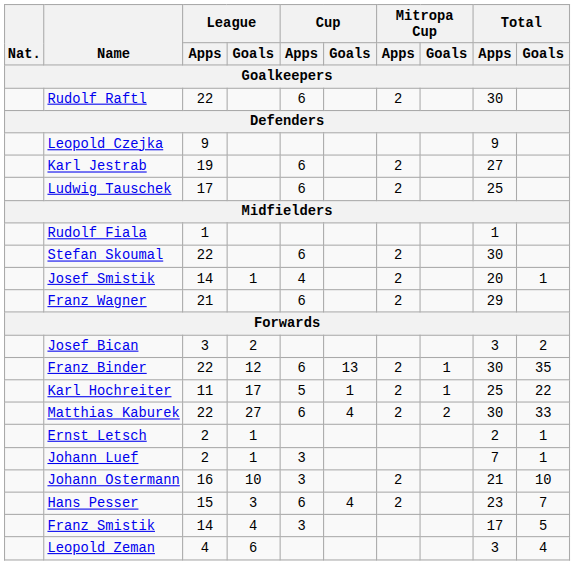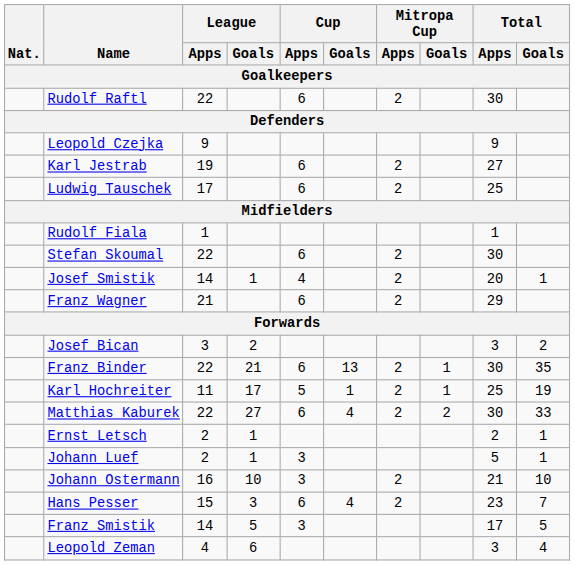 <table class="wikitable" style="text-align:center">
 <tr>
 <th rowspan="2" valign="bottom">Nat.</th>
 <th rowspan="2" valign="bottom">Name</th>
 <th colspan="2" width="85">League</th>
 <th colspan="2" width="85">Cup</th>
 <th colspan="2" width="85">Mitropa Cup</th>
 <th colspan="2" width="85">Total</th>
 </tr>
 <tr>
 <th>Apps</th>
 <th>Goals</th>
 <th>Apps</th>
 <th>Goals</th>
 <th>Apps</th>
 <th>Goals</th>
 <th>Apps</th>
 <th>Goals</th>
 </tr>
 <tr>
 <th colspan=20>Goalkeepers</th>
 </tr>
 <tr>
 <td></td>
 <td align="left"><a href='#'>Rudolf Raftl</a></td>
 <td>22</td>
 <td></td>
 <td>6</td>
 <td></td>
 <td>2</td>
 <td></td>
 <td>30</td>
 <td></td>
 </tr>
 <tr>
 <th colspan=20>Defenders</th>
 </tr>
 <tr>
 <td></td>
 <td align="left"><a href='#'>Leopold Czejka</a></td>
 <td>9</td>
 <td></td>
 <td></td>
 <td></td>
 <td></td>
 <td></td>
 <td>9</td>
 <td></td>
 </tr>
 <tr>
 <td></td>
 <td align="left"><a href='#'>Karl Jestrab</a></td>
 <td>19</td>
 <td></td>
 <td>6</td>
 <td></td>
 <td>2</td>
 <td></td>
 <td>27</td>
 <td></td>
 </tr>
 <tr>
 <td></td>
 <td align="left"><a href='#'>Ludwig Tauschek</a></td>
 <td>17</td>
 <td></td>
 <td>6</td>
 <td></td>
 <td>2</td>
 <td></td>
 <td>25</td>
 <td></td>
 </tr>
 <tr>
 <th colspan=20>Midfielders</th>
 </tr>
 <tr>
 <td></td>
 <td align="left"><a href='#'>Rudolf Fiala</a></td>
 <td>1</td>
 <td></td>
 <td></td>
 <td></td>
 <td></td>
 <td></td>
 <td>1</td>
 <td></td>
 </tr>
 <tr>
 <td></td>
 <td align="left"><a href='#'>Stefan Skoumal</a></td>
 <td>22</td>
 <td></td>
 <td>6</td>
 <td></td>
 <td>2</td>
 <td></td>
 <td>30</td>
 <td></td>
 </tr>
 <tr>
 <td></td>
 <td align="left"><a href='#'>Josef Smistik</a></td>
 <td>14</td>
 <td>1</td>
 <td>4</td>
 <td></td>
 <td>2</td>
 <td></td>
 <td>20</td>
 <td>1</td>
 </tr>
 <tr>
 <td></td>
 <td align="left"><a href='#'>Franz Wagner</a></td>
 <td>21</td>
 <td></td>
 <td>6</td>
 <td></td>
 <td>2</td>
 <td></td>
 <td>29</td>
 <td></td>
 </tr>
 <tr>
 <th colspan=20>Forwards</th>
 </tr>
 <tr>
 <td></td>
 <td align="left"><a href='#'>Josef Bican</a></td>
 <td>3</td>
 <td>2</td>
 <td></td>
 <td></td>
 <td></td>
 <td></td>
 <td>3</td>
 <td>2</td>
 </tr>
 <tr>
 <td></td>
 <td align="left"><a href='#'>Franz Binder</a></td>
 <td>22</td>
-<td>12</td>
+<td>21</td>
 <td>6</td>
 <td>13</td>
 <td>2</td>
 <td>1</td>
 <td>30</td>
 <td>35</td>
 </tr>
 <tr>
 <td></td>
 <td align="left"><a href='#'>Karl Hochreiter</a></td>
 <td>11</td>
 <td>17</td>
 <td>5</td>
 <td>1</td>
 <td>2</td>
 <td>1</td>
 <td>25</td>
-<td>22</td>
+<td>19</td>
 </tr>
 <tr>
 <td></td>
 <td align="left"><a href='#'>Matthias Kaburek</a></td>
 <td>22</td>
 <td>27</td>
 <td>6</td>
 <td>4</td>
 <td>2</td>
 <td>2</td>
 <td>30</td>
 <td>33</td>
 </tr>
 <tr>
 <td></td>
 <td align="left"><a href='#'>Ernst Letsch</a></td>
 <td>2</td>
 <td>1</td>
 <td></td>
 <td></td>
 <td></td>
 <td></td>
 <td>2</td>
 <td>1</td>
 </tr>
 <tr>
 <td></td>
 <td align="left"><a href='#'>Johann Luef</a></td>
 <td>2</td>
 <td>1</td>
 <td>3</td>
 <td></td>
 <td></td>
 <td></td>
-<td>7</td>
+<td>5</td>
 <td>1</td>
 </tr>
 <tr>
 <td></td>
 <td align="left"><a href='#'>Johann Ostermann</a></td>
 <td>16</td>
 <td>10</td>
 <td>3</td>
 <td></td>
 <td>2</td>
 <td></td>
 <td>21</td>
 <td>10</td>
 </tr>
 <tr>
 <td></td>
 <td align="left"><a href='#'>Hans Pesser</a></td>
 <td>15</td>
 <td>3</td>
 <td>6</td>
 <td>4</td>
 <td>2</td>
 <td></td>
 <td>23</td>
 <td>7</td>
 </tr>
 <tr>
 <td></td>
 <td align="left"><a href='#'>Franz Smistik</a></td>
 <td>14</td>
-<td>4</td>
+<td>5</td>
 <td>3</td>
 <td></td>
 <td></td>
 <td></td>
 <td>17</td>
 <td>5</td>
 </tr>
 <tr>
 <td></td>
 <td align="left"><a href='#'>Leopold Zeman</a></td>
 <td>4</td>
 <td>6</td>
 <td></td>
 <td></td>
 <td></td>
 <td></td>
 <td>3</td>
 <td>4</td>
 </tr>
 </table>
